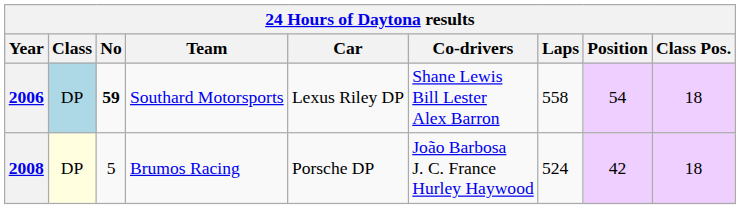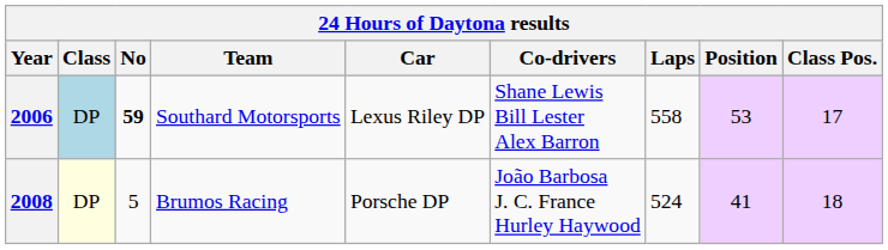 <table class="wikitable" style="font-size:90%">
 <tr>
 <th colspan=45><a href='#'>24 Hours of Daytona</a> results</th>
 </tr>
 <tr style="background:#abbbdd;">
 <th>Year</th>
 <th>Class</th>
 <th>No</th>
 <th>Team</th>
 <th>Car</th>
 <th>Co-drivers</th>
 <th>Laps</th>
 <th>Position</th>
 <th>Class Pos.</th>
 </tr>
 <tr>
 <th><a href='#'>2006</a></th>
 <td align=center style="background: lightblue;">DP</td>
 <td align=center><strong>59</strong></td>
 <td> <a href='#'>Southard Motorsports</a></td>
 <td>Lexus Riley DP</td>
 <td> <a href='#'>Shane Lewis</a><br> <a href='#'>Bill Lester</a><br> <a href='#'>Alex Barron</a></td>
 <td>558</td>
-<td style="background:#EFCFFF;" align=center>54</td>
-<td style="background:#EFCFFF;" align=center>18</td>
+<td style="background:#EFCFFF;" align=center>53</td>
+<td style="background:#EFCFFF;" align=center>17</td>
 </tr>
 <tr>
 <th><a href='#'>2008</a></th>
 <td align=center style="background: lightyellow;">DP</td>
 <td align=center>5</td>
 <td> <a href='#'>Brumos Racing</a></td>
 <td>Porsche DP</td>
 <td> <a href='#'>João Barbosa</a><br> J. C. France<br> <a href='#'>Hurley Haywood</a></td>
 <td>524</td>
-<td style="background:#EFCFFF;" align=center>42</td>
+<td style="background:#EFCFFF;" align=center>41</td>
 <td style="background:#EFCFFF;" align=center>18</td>
 </tr>
 </table>
